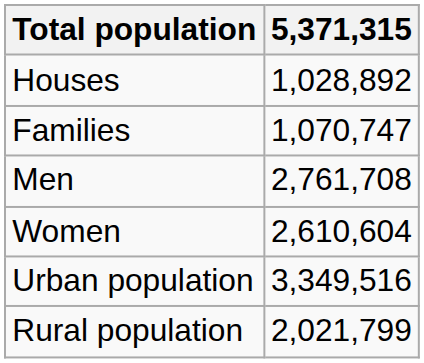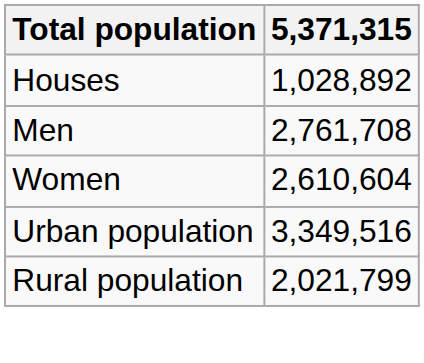 <table class="wikitable">
 <tr>
 <th>Total population</th>
 <th>5,371,315</th>
 </tr>
 <tr>
 <td>Houses</td>
 <td>1,028,892</td>
-</tr>
-<tr>
-<td>Families</td>
-<td>1,070,747</td>
 </tr>
 <tr>
 <td>Men</td>
 <td>2,761,708</td>
 </tr>
 <tr>
 <td>Women</td>
 <td>2,610,604</td>
 </tr>
 <tr>
 <td>Urban population</td>
 <td>3,349,516</td>
 </tr>
 <tr>
 <td>Rural population</td>
 <td>2,021,799</td>
 </tr>
 </table>
